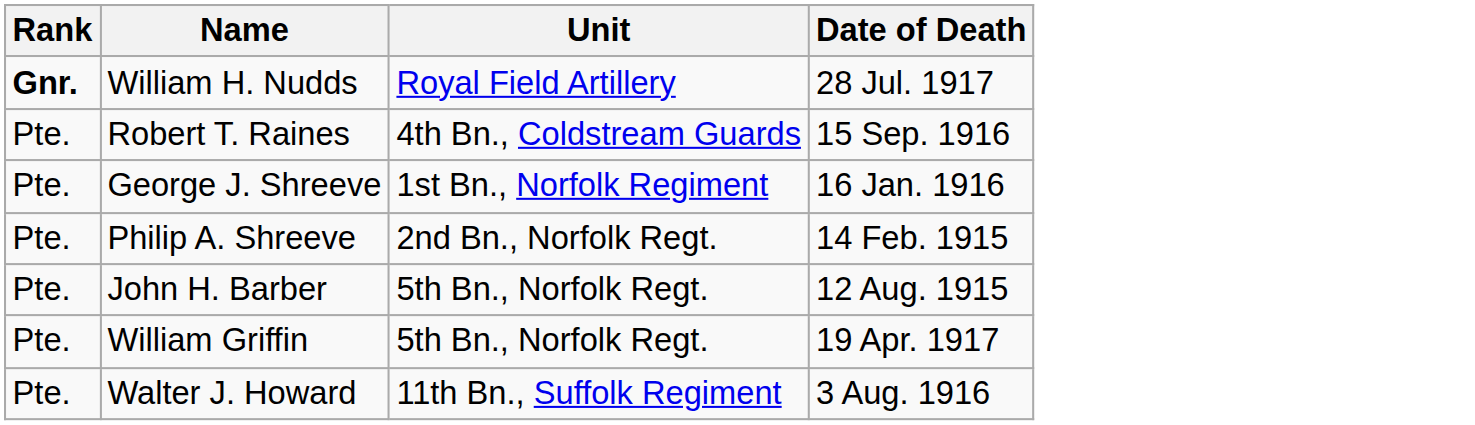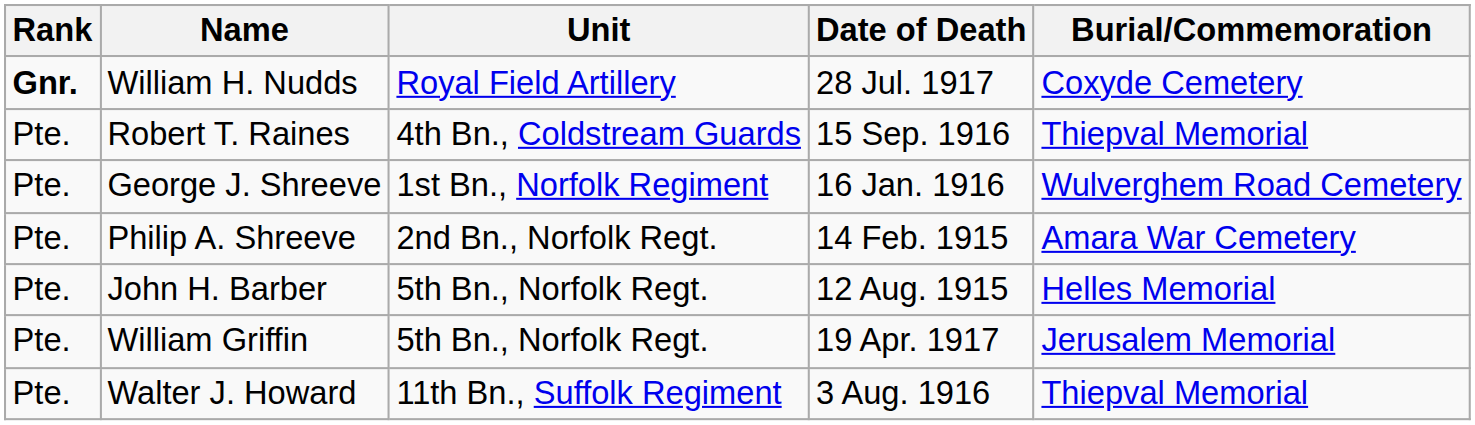 <table class="wikitable">
 <tr>
 <th>Rank</th>
 <th>Name</th>
 <th>Unit</th>
 <th>Date of Death</th>
+<th>Burial/Commemoration</th>
 </tr>
 <tr>
 <td><strong>Gnr.</strong></td>
 <td>William H. Nudds</td>
 <td><a href='#'>Royal Field Artillery</a></td>
 <td>28 Jul. 1917</td>
+<td><a href='#'>Coxyde Cemetery</a></td>
 </tr>
 <tr>
 <td>Pte.</td>
 <td>Robert T. Raines</td>
 <td>4th Bn., <a href='#'>Coldstream Guards</a></td>
 <td>15 Sep. 1916</td>
+<td><a href='#'>Thiepval Memorial</a></td>
 </tr>
 <tr>
 <td>Pte.</td>
 <td>George J. Shreeve</td>
 <td>1st Bn., <a href='#'>Norfolk Regiment</a></td>
 <td>16 Jan. 1916</td>
+<td><a href='#'>Wulverghem Road Cemetery</a></td>
 </tr>
 <tr>
 <td>Pte.</td>
 <td>Philip A. Shreeve</td>
 <td>2nd Bn., Norfolk Regt.</td>
 <td>14 Feb. 1915</td>
+<td><a href='#'>Amara War Cemetery</a></td>
 </tr>
 <tr>
 <td>Pte.</td>
 <td>John H. Barber</td>
 <td>5th Bn., Norfolk Regt.</td>
 <td>12 Aug. 1915</td>
+<td><a href='#'>Helles Memorial</a></td>
 </tr>
 <tr>
 <td>Pte.</td>
 <td>William Griffin</td>
 <td>5th Bn., Norfolk Regt.</td>
 <td>19 Apr. 1917</td>
+<td><a href='#'>Jerusalem Memorial</a></td>
 </tr>
 <tr>
 <td>Pte.</td>
 <td>Walter J. Howard</td>
 <td>11th Bn., <a href='#'>Suffolk Regiment</a></td>
 <td>3 Aug. 1916</td>
+<td><a href='#'>Thiepval Memorial</a></td>
 </tr>
 </table>
